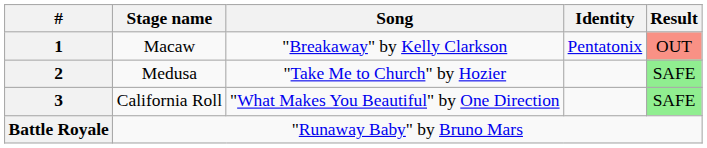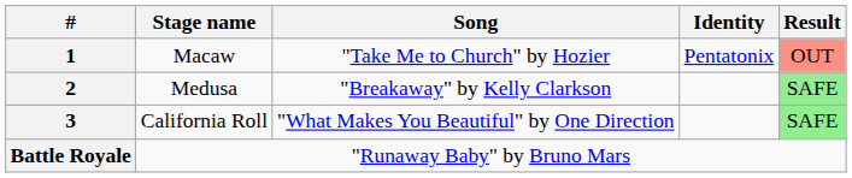 <table class="wikitable plainrowheaders" style="text-align: center;">
 <tr>
 <th>#</th>
 <th>Stage name</th>
 <th>Song</th>
 <th>Identity</th>
 <th>Result</th>
 </tr>
 <tr>
 <th>1</th>
 <td>Macaw</td>
-<td>"<a href='#'>Breakaway</a>" by <a href='#'>Kelly Clarkson</a></td>
+<td>"<a href='#'>Take Me to Church</a>" by <a href='#'>Hozier</a></td>
 <td><a href='#'>Pentatonix</a></td>
 <td bgcolor=#F99185>OUT</td>
 </tr>
 <tr>
 <th>2</th>
 <td>Medusa</td>
-<td>"<a href='#'>Take Me to Church</a>" by <a href='#'>Hozier</a></td>
+<td>"<a href='#'>Breakaway</a>" by <a href='#'>Kelly Clarkson</a></td>
 <td></td>
 <td bgcolor=lightgreen>SAFE</td>
 </tr>
 <tr>
 <th>3</th>
 <td>California Roll</td>
 <td>"<a href='#'>What Makes You Beautiful</a>" by <a href='#'>One Direction</a></td>
 <td></td>
 <td bgcolor=lightgreen>SAFE</td>
 </tr>
 <tr>
 <th>Battle Royale</th>
 <td colspan=4>"<a href='#'>Runaway Baby</a>" by <a href='#'>Bruno Mars</a></td>
 </tr>
 </table>
